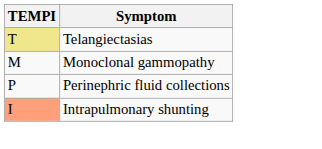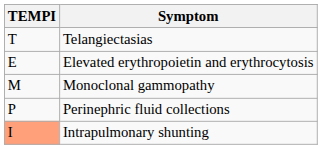 <table class="wikitable">
 <tr>
 <th>TEMPI</th>
 <th>Symptom</th>
 </tr>
 <tr>
-<td style="background: khaki;">T</td>
+<td>T</td>
 <td>Telangiectasias</td>
+</tr>
+<tr>
+<td>E</td>
+<td>Elevated erythropoietin and erythrocytosis</td>
 </tr>
 <tr>
 <td>M</td>
 <td>Monoclonal gammopathy</td>
 </tr>
 <tr>
 <td>P</td>
 <td>Perinephric fluid collections</td>
 </tr>
 <tr>
 <td style="background: lightsalmon;">I</td>
 <td>Intrapulmonary shunting</td>
 </tr>
 </table>
